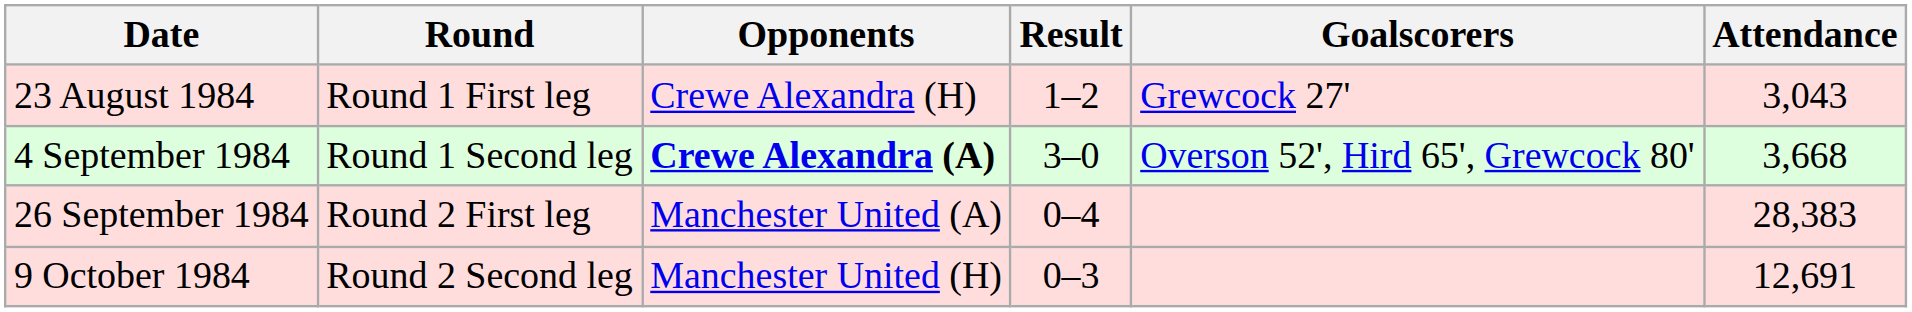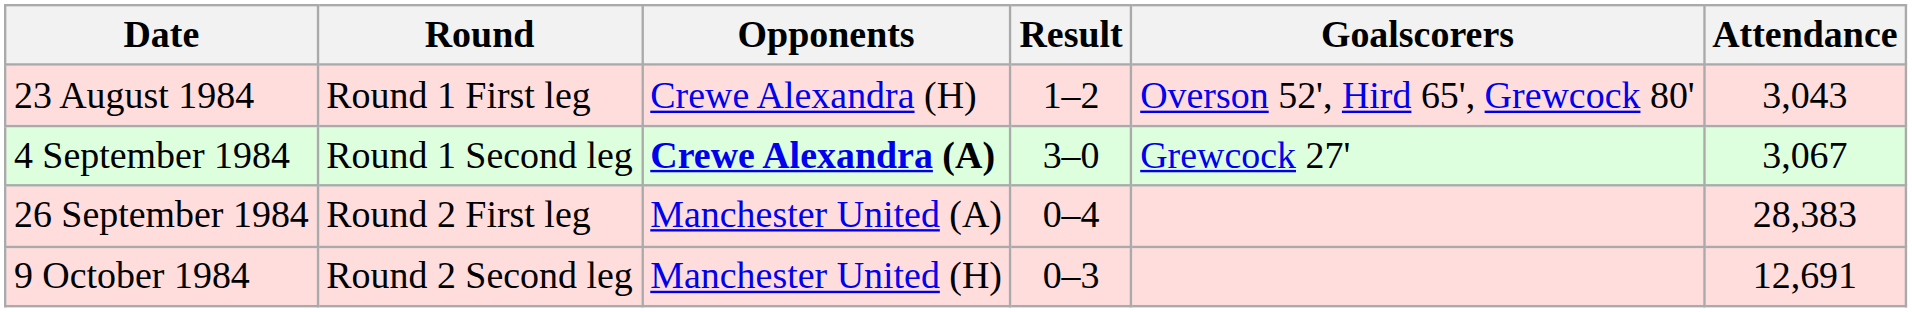 <table class="wikitable">
 <tr>
 <th>Date</th>
 <th>Round</th>
 <th>Opponents</th>
 <th>Result</th>
 <th>Goalscorers</th>
 <th>Attendance</th>
 </tr>
 <tr bgcolor="#ffdddd">
 <td>23 August 1984</td>
 <td>Round 1 First leg</td>
 <td><a href='#'>Crewe Alexandra</a> (H)</td>
 <td align="center">1–2</td>
-<td><a href='#'>Grewcock</a> 27'</td>
+<td><a href='#'>Overson</a> 52', <a href='#'>Hird</a> 65', <a href='#'>Grewcock</a> 80'</td>
 <td align="center">3,043</td>
 </tr>
 <tr bgcolor="#ddffdd">
 <td>4 September 1984</td>
 <td>Round 1 Second leg</td>
 <td><strong><a href='#'>Crewe Alexandra</a> (A)</strong></td>
 <td align="center">3–0</td>
-<td><a href='#'>Overson</a> 52', <a href='#'>Hird</a> 65', <a href='#'>Grewcock</a> 80'</td>
-<td align="center">3,668</td>
+<td><a href='#'>Grewcock</a> 27'</td>
+<td align="center">3,067</td>
 </tr>
 <tr bgcolor="#ffdddd">
 <td>26 September 1984</td>
 <td>Round 2 First leg</td>
 <td><a href='#'>Manchester United</a> (A)</td>
 <td align="center">0–4</td>
 <td></td>
 <td align="center">28,383</td>
 </tr>
 <tr bgcolor="#ffdddd">
 <td>9 October 1984</td>
 <td>Round 2 Second leg</td>
 <td><a href='#'>Manchester United</a> (H)</td>
 <td align="center">0–3</td>
 <td></td>
 <td align="center">12,691</td>
 </tr>
 </table>
